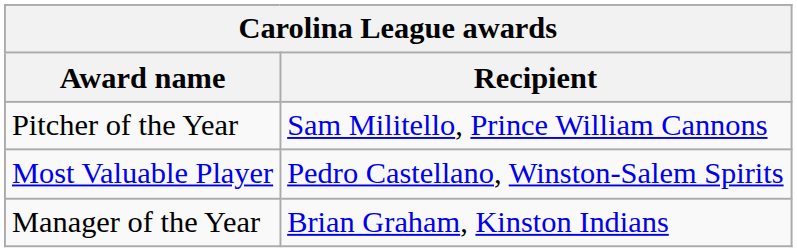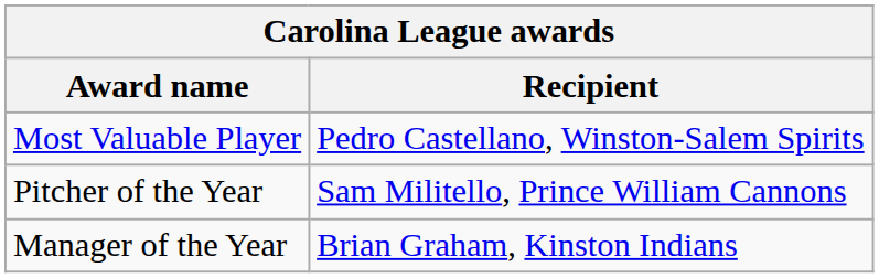 <table class="wikitable">
 <tr>
 <th colspan="2">Carolina League awards</th>
 </tr>
 <tr>
 <th>Award name</th>
 <th>Recipient</th>
 </tr>
 <tr>
+<td><a href='#'>Most Valuable Player</a></td>
+<td><a href='#'>Pedro Castellano</a>, <a href='#'>Winston-Salem Spirits</a></td>
+</tr>
+<tr>
 <td>Pitcher of the Year</td>
 <td><a href='#'>Sam Militello</a>, <a href='#'>Prince William Cannons</a></td>
-</tr>
-<tr>
-<td><a href='#'>Most Valuable Player</a></td>
-<td><a href='#'>Pedro Castellano</a>, <a href='#'>Winston-Salem Spirits</a></td>
 </tr>
 <tr>
 <td>Manager of the Year</td>
 <td><a href='#'>Brian Graham</a>, <a href='#'>Kinston Indians</a></td>
 </tr>
 </table>
